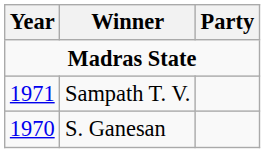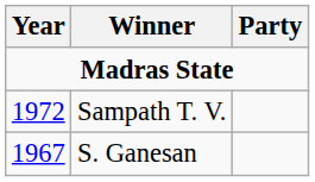 <table class="wikitable sortable">
 <tr>
 <th>Year</th>
 <th>Winner</th>
 <th colspan="2">Party</th>
 </tr>
 <tr>
 <td style="text-align: center;" colspan="4"><strong>Madras State</strong></td>
 </tr>
 <tr>
-<td><a href='#'>1971</a></td>
+<td><a href='#'>1972</a></td>
 <td>Sampath T. V.</td>
 <td></td>
 </tr>
 <tr>
-<td><a href='#'>1970</a></td>
+<td><a href='#'>1967</a></td>
 <td>S. Ganesan</td>
 <td></td>
 </tr>
 </table>
